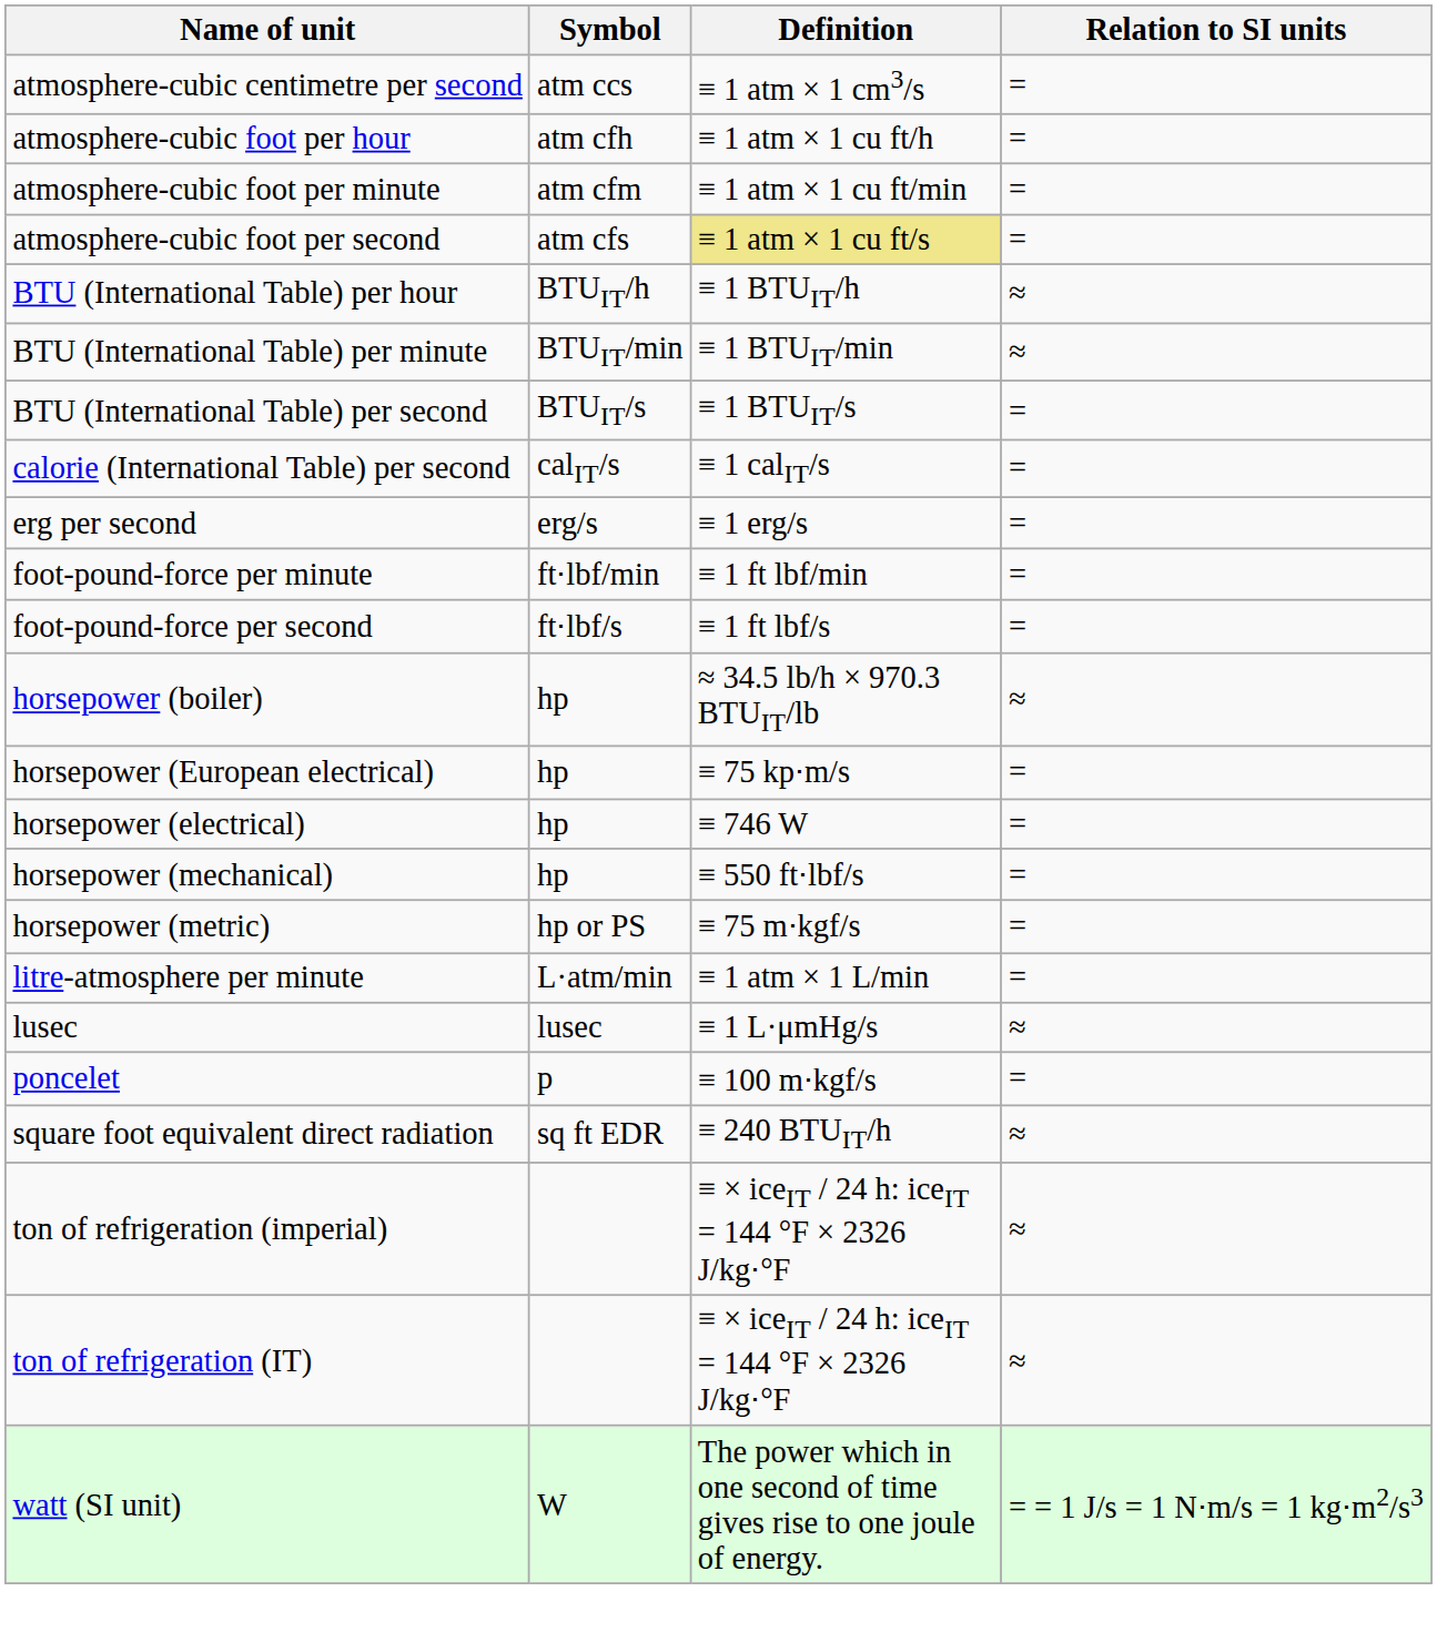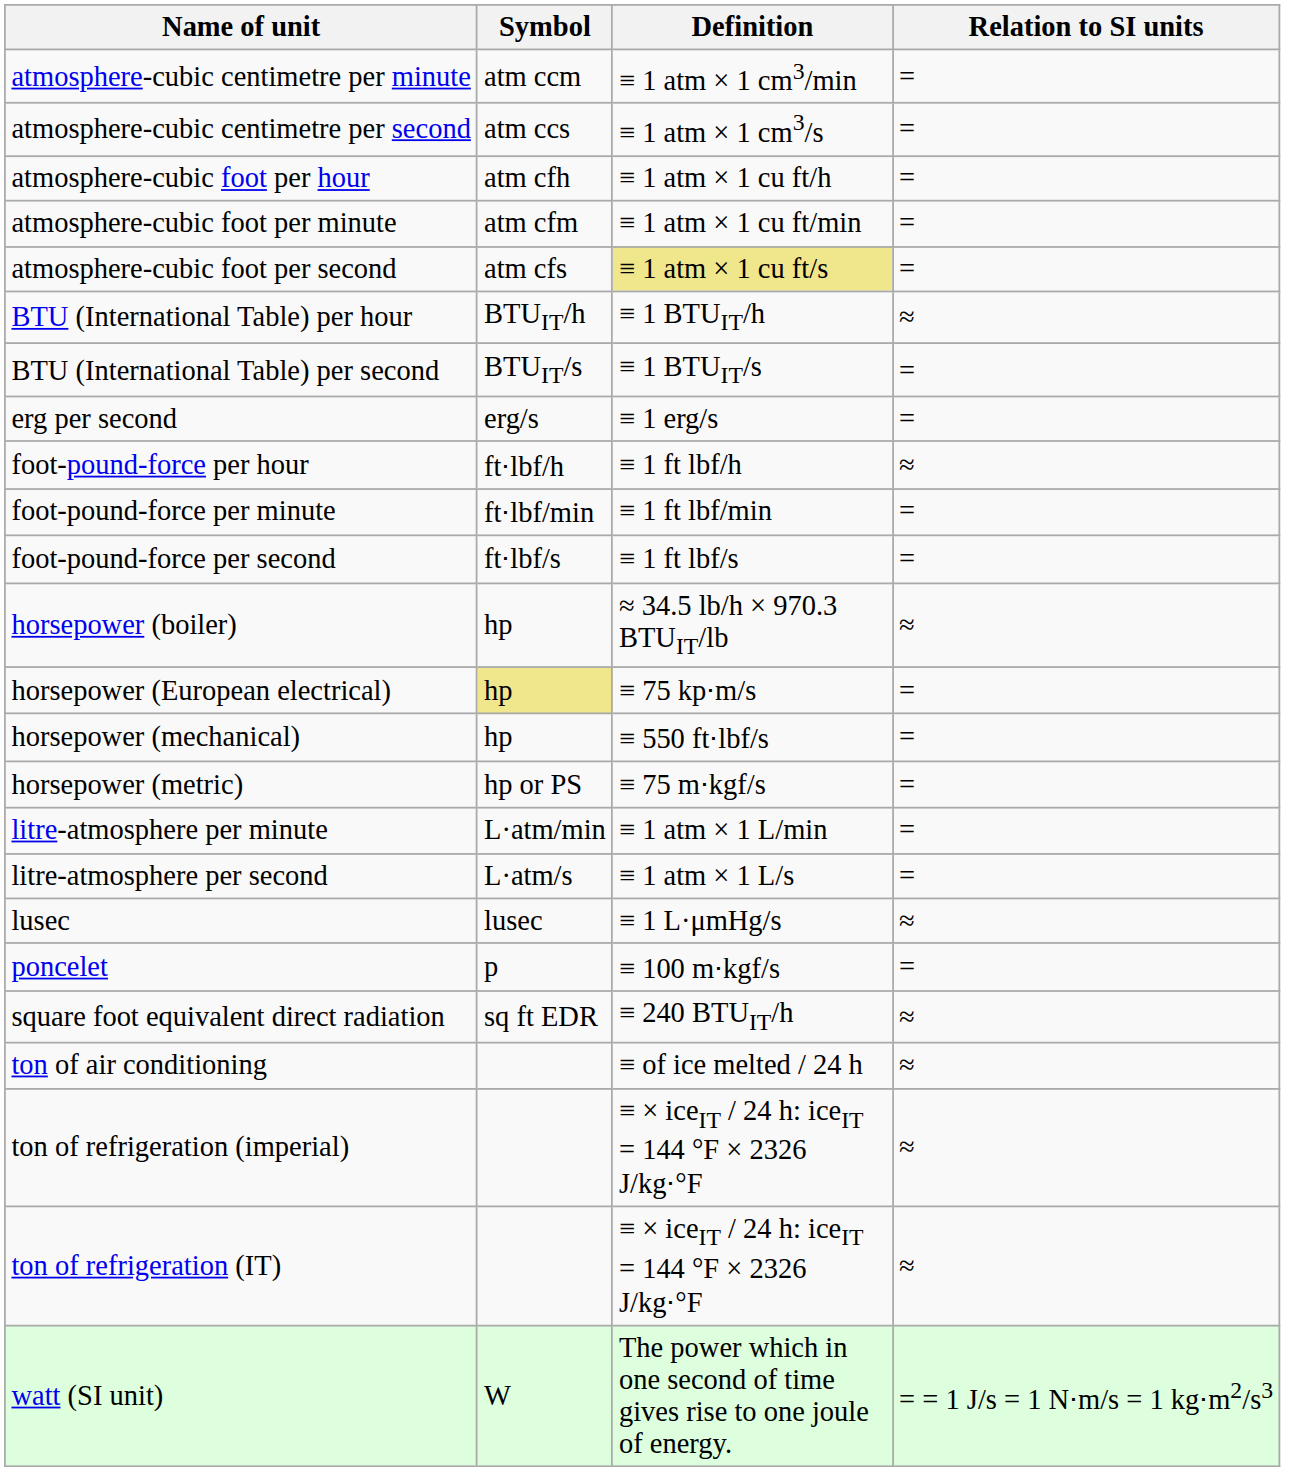 <table class="wikitable">
 <tr>
 <th>Name of unit</th>
 <th>Symbol</th>
 <th width="150pt">Definition</th>
 <th>Relation to SI units</th>
+</tr>
+<tr>
+<td><a href='#'>atmosphere</a>-cubic centimetre per <a href='#'>minute</a></td>
+<td>atm ccm</td>
+<td>≡ 1 atm × 1 cm<sup>3</sup>/min</td>
+<td>= </td>
 </tr>
 <tr>
 <td>atmosphere-cubic centimetre per <a href='#'>second</a></td>
 <td>atm ccs</td>
 <td>≡ 1 atm × 1 cm<sup>3</sup>/s</td>
 <td>= </td>
 </tr>
 <tr>
 <td>atmosphere-cubic <a href='#'>foot</a> per <a href='#'>hour</a></td>
 <td>atm cfh</td>
 <td>≡ 1 atm × 1 cu ft/h</td>
 <td>= </td>
 </tr>
 <tr>
 <td>atmosphere-cubic foot per minute</td>
 <td>atm cfm</td>
 <td>≡ 1 atm × 1 cu ft/min</td>
 <td>= </td>
 </tr>
 <tr>
 <td>atmosphere-cubic foot per second</td>
 <td>atm cfs</td>
 <td style="background: khaki;">≡ 1 atm × 1 cu ft/s</td>
 <td>= </td>
 </tr>
 <tr>
 <td><a href='#'>BTU</a> (International Table) per hour</td>
 <td>BTU<sub>IT</sub>/h</td>
 <td>≡ 1 BTU<sub>IT</sub>/h</td>
 <td>≈ </td>
 </tr>
 <tr>
-<td>BTU (International Table) per minute</td>
-<td>BTU<sub>IT</sub>/min</td>
-<td>≡ 1 BTU<sub>IT</sub>/min</td>
-<td>≈ </td>
-</tr>
-<tr>
 <td>BTU (International Table) per second</td>
 <td>BTU<sub>IT</sub>/s</td>
 <td>≡ 1 BTU<sub>IT</sub>/s</td>
-<td>= </td>
-</tr>
-<tr>
-<td><a href='#'>calorie</a> (International Table) per second</td>
-<td>cal<sub>IT</sub>/s</td>
-<td>≡ 1 cal<sub>IT</sub>/s</td>
 <td>= </td>
 </tr>
 <tr>
 <td>erg per second</td>
 <td>erg/s</td>
 <td>≡ 1 erg/s</td>
 <td>= </td>
+</tr>
+<tr>
+<td>foot-<a href='#'>pound-force</a> per hour</td>
+<td>ft⋅lbf/h</td>
+<td>≡ 1 ft lbf/h</td>
+<td>≈ </td>
 </tr>
 <tr>
 <td>foot-pound-force per minute</td>
 <td>ft⋅lbf/min</td>
 <td>≡ 1 ft lbf/min</td>
 <td>= </td>
 </tr>
 <tr>
 <td>foot-pound-force per second</td>
 <td>ft⋅lbf/s</td>
 <td>≡ 1 ft lbf/s</td>
 <td>= </td>
 </tr>
 <tr>
 <td><a href='#'>horsepower</a> (boiler)</td>
 <td>hp</td>
 <td>≈ 34.5 lb/h × 970.3 BTU<sub>IT</sub>/lb</td>
 <td>≈ </td>
 </tr>
 <tr>
 <td>horsepower (European electrical)</td>
-<td>hp</td>
+<td style="background: khaki;">hp</td>
 <td>≡ 75 kp⋅m/s</td>
-<td>= </td>
-</tr>
-<tr>
-<td>horsepower (electrical)</td>
-<td>hp</td>
-<td>≡ 746 W</td>
 <td>= </td>
 </tr>
 <tr>
 <td>horsepower (mechanical)</td>
 <td>hp</td>
 <td>≡ 550 ft⋅lbf/s</td>
 <td>= </td>
 </tr>
 <tr>
 <td>horsepower (metric)</td>
 <td>hp or PS</td>
 <td>≡ 75 m⋅kgf/s</td>
 <td>= </td>
 </tr>
 <tr>
 <td><a href='#'>litre</a>-atmosphere per minute</td>
 <td>L·atm/min</td>
 <td>≡ 1 atm × 1 L/min</td>
 <td>= </td>
 </tr>
 <tr>
+<td>litre-atmosphere per second</td>
+<td>L·atm/s</td>
+<td>≡ 1 atm × 1 L/s</td>
+<td>= </td>
+</tr>
+<tr>
 <td>lusec</td>
 <td>lusec</td>
 <td>≡ 1 L·μmHg/s </td>
 <td>≈ </td>
 </tr>
 <tr>
 <td><a href='#'>poncelet</a></td>
 <td>p</td>
 <td>≡ 100 m⋅kgf/s</td>
 <td>= </td>
 </tr>
 <tr>
 <td>square foot equivalent direct radiation</td>
 <td>sq ft EDR</td>
 <td>≡ 240 BTU<sub>IT</sub>/h</td>
+<td>≈ </td>
+</tr>
+<tr>
+<td><a href='#'>ton</a> of air conditioning</td>
+<td></td>
+<td>≡  of ice melted / 24 h</td>
 <td>≈ </td>
 </tr>
 <tr>
 <td>ton of refrigeration (imperial)</td>
 <td></td>
 <td>≡  × ice<sub>IT</sub> / 24 h: ice<sub>IT</sub> = 144 °F × 2326 J/kg⋅°F</td>
 <td>≈ </td>
 </tr>
 <tr>
 <td><a href='#'>ton of refrigeration</a> (IT)</td>
 <td></td>
 <td>≡  × ice<sub>IT</sub> / 24 h: ice<sub>IT</sub> = 144 °F × 2326 J/kg⋅°F</td>
 <td>≈ </td>
 </tr>
 <tr style="background:#dfd;">
 <td><a href='#'>watt</a> (SI unit)</td>
 <td>W</td>
 <td>The power which in one second of time gives rise to one joule of energy.</td>
 <td>=  = 1 J/s = 1 N⋅m/s = 1 kg⋅m<sup>2</sup>/s<sup>3</sup></td>
 </tr>
 </table>
